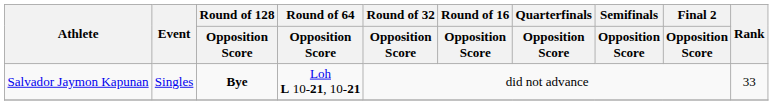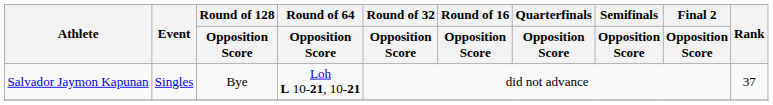 <table class=wikitable style="font-size:90%">
 <tr>
 <th rowspan=2>Athlete</th>
 <th rowspan=2>Event</th>
 <th>Round of 128</th>
 <th>Round of 64 </th>
 <th>Round of 32 </th>
 <th>Round of 16</th>
 <th>Quarterfinals</th>
 <th>Semifinals</th>
 <th>Final 2</th>
 <th rowspan=2>Rank</th>
 </tr>
 <tr>
 <th>Opposition<br>Score</th>
 <th>Opposition<br>Score</th>
 <th>Opposition<br>Score</th>
 <th>Opposition<br>Score</th>
 <th>Opposition<br>Score</th>
 <th>Opposition<br>Score</th>
 <th>Opposition<br>Score</th>
 </tr>
 <tr>
 <td><a href='#'>Salvador Jaymon Kapunan</a></td>
 <td><a href='#'>Singles</a></td>
-<td align=center><strong>Bye</strong></td>
+<td align=center>Bye</td>
 <td align=center> <a href='#'>Loh</a><br><strong>L</strong> 10-<strong>21</strong>, 10-<strong>21</strong></td>
 <td align=center colspan=5>did not advance</td>
-<td align=center>33</td>
+<td align=center>37</td>
 </tr>
 <tr>
 </tr>
 </table>
